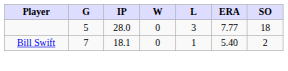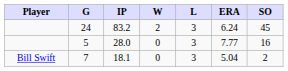 <table class="wikitable sortable">
 <tr>
 <th style="background:#ddf; width:16%;">Player</th>
 <th style="background:#ddf; width:9%;">G</th>
 <th style="background:#ddf; width:9%;">IP</th>
 <th style="background:#ddf; width:9%;">W</th>
 <th style="background:#ddf; width:9%;">L</th>
 <th style="background:#ddf; width:9%;">ERA</th>
 <th style="background:#ddf; width:9%;">SO</th>
 </tr>
 <tr style="text-align:center;">
 <td></td>
+<td>24</td>
+<td>83.2</td>
+<td>2</td>
+<td>3</td>
+<td>6.24</td>
+<td>45</td>
+</tr>
+<tr style="text-align:center;">
+<td></td>
 <td>5</td>
 <td>28.0</td>
 <td>0</td>
 <td>3</td>
 <td>7.77</td>
-<td>18</td>
+<td>16</td>
 </tr>
 <tr style="text-align:center;">
 <td><a href='#'>Bill Swift</a></td>
 <td>7</td>
 <td>18.1</td>
 <td>0</td>
-<td>1</td>
-<td>5.40</td>
+<td>3</td>
+<td>5.04</td>
 <td>2</td>
 </tr>
 </table>
